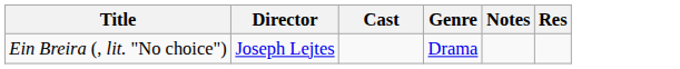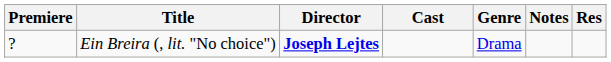 <table class="wikitable">
 <tr>
+<th>Premiere</th>
 <th>Title</th>
 <th>Director</th>
 <th width=15%>Cast</th>
 <th>Genre</th>
 <th>Notes</th>
 <th>Res</th>
 </tr>
 <tr>
+<td>?</td>
 <td><em>Ein Breira</em> (, <em>lit.</em> "No choice")</td>
-<td><a href='#'>Joseph Lejtes</a></td>
+<td><strong><a href='#'>Joseph Lejtes</a></strong></td>
 <td></td>
 <td><a href='#'>Drama</a></td>
 <td></td>
 <td></td>
 </tr>
 </table>
